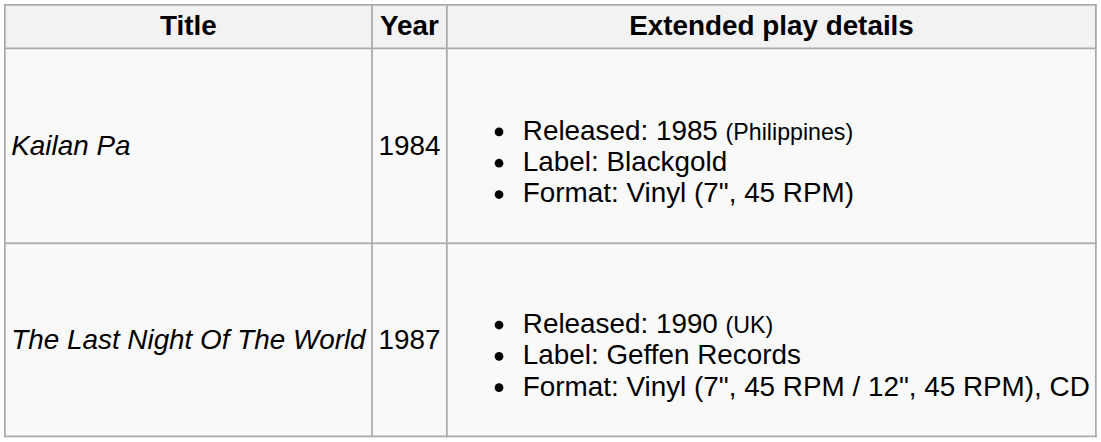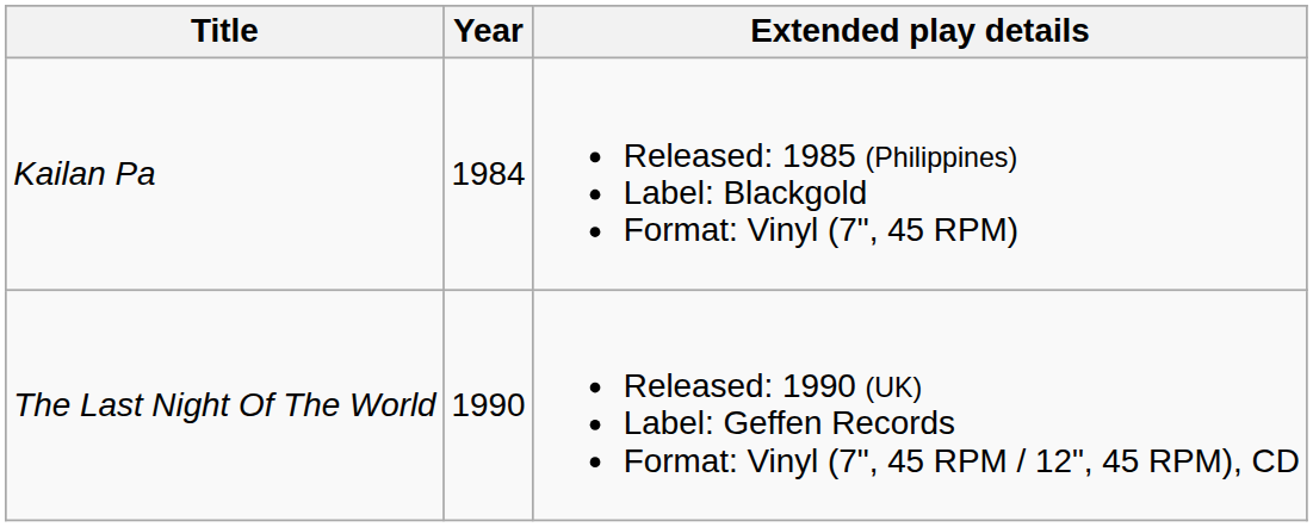 <table class="wikitable">
 <tr>
 <th>Title</th>
 <th>Year</th>
 <th>Extended play details</th>
 </tr>
 <tr>
 <td><em>Kailan Pa</em></td>
 <td>1984</td>
 <td><br><ul><li>Released: 1985 <small>(Philippines)</small></li><li>Label: Blackgold</li><li>Format: Vinyl (7", 45 RPM)</li></ul></td>
 </tr>
 <tr>
 <td><em>The Last Night Of The World</em></td>
-<td>1987</td>
+<td>1990</td>
 <td><br><ul><li>Released: 1990 <small>(UK)</small></li><li>Label: Geffen Records</li><li>Format: Vinyl (7", 45 RPM / 12", 45 RPM), CD</li></ul></td>
 </tr>
 </table>
